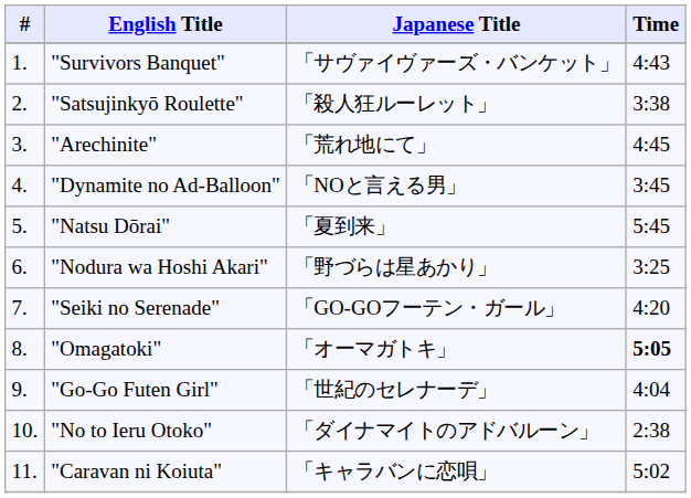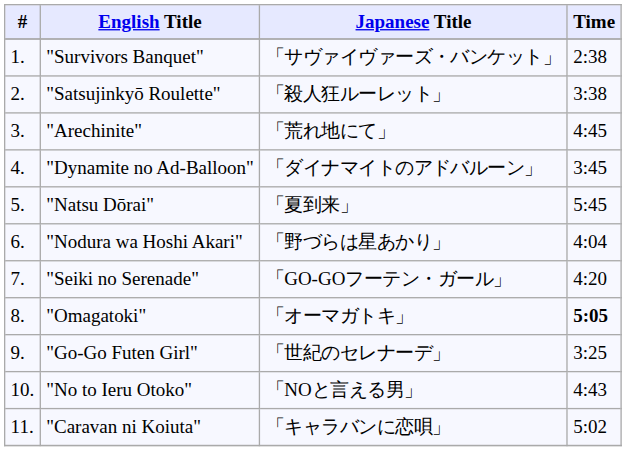 <table border="" cellpadding="4" cellspacing="0"  style="border: 1px #aaaaaa solid; border-collapse: collapse; padding: 0.2em; margin: 1em 1em 1em 0; background: #f7f8ff; font-size:0.9em;">
 <tr valign="middle" bgcolor="#e6e9ff">
 <th rowspan="1">#</th>
 <th rowspan="1"><a href='#'>English</a> Title</th>
 <th colspan="1"><a href='#'>Japanese</a> Title</th>
 <th rowspan="1">Time</th>
 </tr>
 <tr bgcolor="#e6e9ff">
 </tr>
 <tr>
 <td>1.</td>
 <td>"Survivors Banquet"</td>
 <td>「サヴァイヴァーズ・バンケット」</td>
-<td>4:43</td>
+<td>2:38</td>
 </tr>
 <tr>
 <td>2.</td>
 <td>"Satsujinkyō Roulette"</td>
 <td>「殺人狂ルーレット」</td>
 <td>3:38</td>
 </tr>
 <tr>
 <td>3.</td>
 <td>"Arechinite"</td>
 <td>「荒れ地にて」</td>
 <td>4:45</td>
 </tr>
 <tr>
 <td>4.</td>
 <td>"Dynamite no Ad-Balloon"</td>
-<td>「NOと言える男」</td>
+<td>「ダイナマイトのアドバルーン」</td>
 <td>3:45</td>
 </tr>
 <tr>
 <td>5.</td>
 <td>"Natsu Dōrai"</td>
 <td>「夏到来」</td>
 <td>5:45</td>
 </tr>
 <tr>
 <td>6.</td>
 <td>"Nodura wa Hoshi Akari"</td>
 <td>「野づらは星あかり」</td>
-<td>3:25</td>
+<td>4:04</td>
 </tr>
 <tr>
 <td>7.</td>
 <td>"Seiki no Serenade"</td>
 <td>「GO-GOフーテン・ガール」</td>
 <td>4:20</td>
 </tr>
 <tr>
 <td>8.</td>
 <td>"Omagatoki"</td>
 <td>「オーマガトキ」</td>
 <td><strong>5:05</strong></td>
 </tr>
 <tr>
 <td>9.</td>
 <td>"Go-Go Futen Girl"</td>
 <td>「世紀のセレナーデ」</td>
-<td>4:04</td>
+<td>3:25</td>
 </tr>
 <tr>
 <td>10.</td>
 <td>"No to Ieru Otoko"</td>
-<td>「ダイナマイトのアドバルーン」</td>
-<td>2:38</td>
+<td>「NOと言える男」</td>
+<td>4:43</td>
 </tr>
 <tr>
 <td>11.</td>
 <td>"Caravan ni Koiuta"</td>
 <td>「キャラバンに恋唄」</td>
 <td>5:02</td>
 </tr>
 <tr>
 </tr>
 </table>
